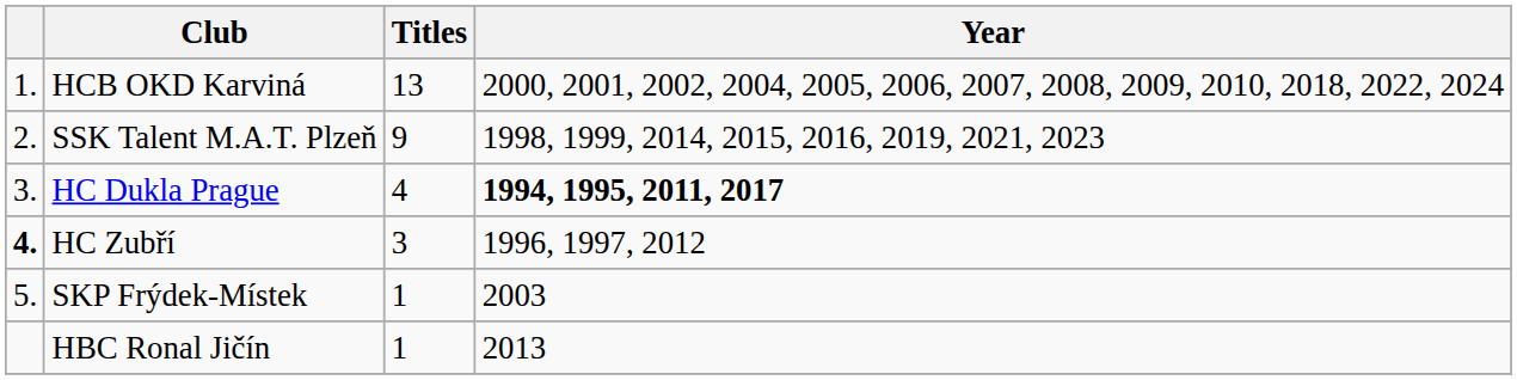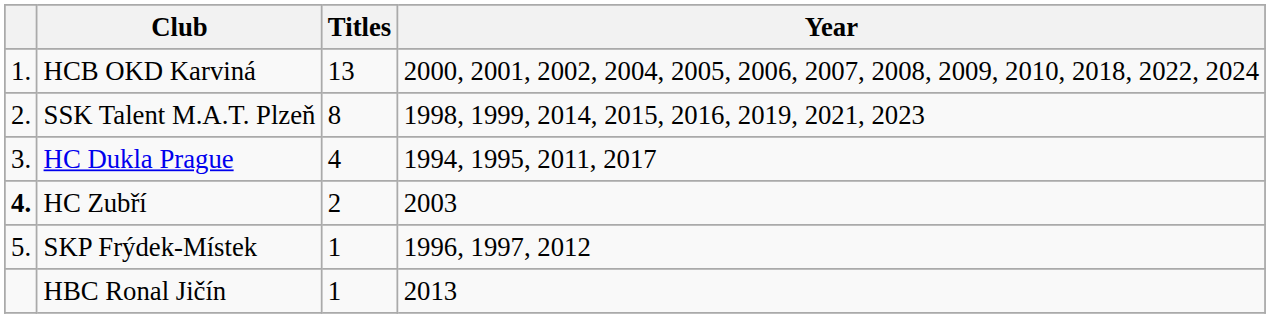 <table class="wikitable sortable" style="font-size:95%;">
 <tr style="background:#e9e9e9">
 <th></th>
 <th>Club</th>
 <th>Titles</th>
 <th>Year</th>
 </tr>
 <tr>
 <td>1.</td>
 <td>HCB OKD Karviná</td>
 <td>13</td>
 <td>2000, 2001, 2002, 2004, 2005, 2006, 2007, 2008, 2009, 2010, 2018, 2022, 2024</td>
 </tr>
 <tr>
 <td>2.</td>
 <td>SSK Talent M.A.T. Plzeň</td>
-<td>9</td>
+<td>8</td>
 <td>1998, 1999, 2014, 2015, 2016, 2019, 2021, 2023</td>
 </tr>
 <tr>
 <td>3.</td>
 <td><a href='#'>HC Dukla Prague</a></td>
 <td>4</td>
-<td><strong>1994, 1995, 2011, 2017</strong></td>
+<td>1994, 1995, 2011, 2017</td>
 </tr>
 <tr>
 <td><strong>4.</strong></td>
 <td>HC Zubří</td>
-<td>3</td>
-<td>1996, 1997, 2012</td>
+<td>2</td>
+<td>2003</td>
 </tr>
 <tr>
 <td>5.</td>
 <td>SKP Frýdek-Místek</td>
 <td>1</td>
-<td>2003</td>
+<td>1996, 1997, 2012</td>
 </tr>
 <tr>
 <td></td>
 <td>HBC Ronal Jičín</td>
 <td>1</td>
 <td>2013</td>
 </tr>
 </table>
